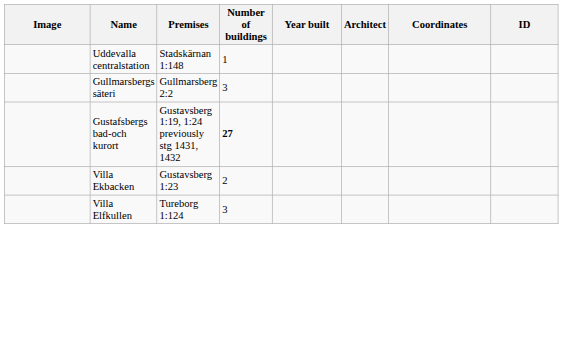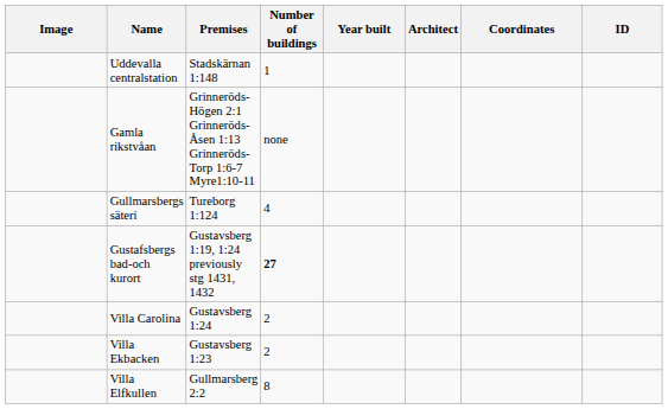 <table class="wikitable" width="95%">
 <tr>
 <th width="150">Image</th>
 <th>Name</th>
 <th>Premises</th>
 <th width="75">Number of<br>buildings</th>
 <th width="120">Year built</th>
 <th>Architect</th>
 <th width="170">Coordinates</th>
 <th width="120">ID</th>
 </tr>
 <tr>
 <td></td>
 <td>Uddevalla centralstation</td>
 <td>Stadskärnan 1:148</td>
 <td>1</td>
 <td></td>
 <td></td>
 <td></td>
 <td></td>
 </tr>
 <tr>
 <td></td>
+<td E6_(Sverige)#Äldre väg (Rikstvåan)>Gamla rikstvåan</td>
+<td>Grinneröds-Högen 2:1<br>Grinneröds-Åsen 1:13<br>Grinneröds-Torp 1:6-7<br>Myre1:10-11</td>
+<td>none</td>
+<td></td>
+<td></td>
+<td></td>
+<td></td>
+</tr>
+<tr>
+<td></td>
 <td>Gullmarsbergs säteri</td>
-<td>Gullmarsberg 2:2</td>
-<td>3</td>
+<td>Tureborg 1:124</td>
+<td>4</td>
 <td></td>
 <td></td>
 <td></td>
 <td></td>
 </tr>
 <tr>
 <td></td>
 <td>Gustafsbergs bad-och kurort</td>
 <td>Gustavsberg 1:19, 1:24<br>previously stg 1431, 1432</td>
 <td><strong>27</strong></td>
+<td></td>
+<td></td>
+<td></td>
+<td></td>
+</tr>
+<tr>
+<td></td>
+<td Villa Carolina, Gustafsberg>Villa Carolina</td>
+<td>Gustavsberg 1:24</td>
+<td>2</td>
 <td></td>
 <td></td>
 <td></td>
 <td></td>
 </tr>
 <tr>
 <td></td>
 <td Villa Ekbacken, Gustafsberg>Villa Ekbacken</td>
 <td>Gustavsberg 1:23</td>
 <td>2</td>
 <td></td>
 <td></td>
 <td></td>
 <td></td>
 </tr>
 <tr>
 <td></td>
 <td>Villa Elfkullen</td>
-<td>Tureborg 1:124</td>
-<td>3</td>
+<td>Gullmarsberg 2:2</td>
+<td>8</td>
 <td></td>
 <td></td>
 <td></td>
 <td></td>
 </tr>
 </table>
